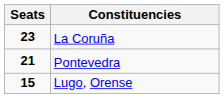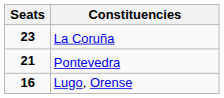 <table class="wikitable" style="text-align:left;">
 <tr>
 <th width="50">Seats</th>
 <th width="200">Constituencies</th>
 </tr>
 <tr>
 <td align="center"><strong>23</strong></td>
 <td><a href='#'>La Coruña</a><sup></sup></td>
 </tr>
 <tr>
 <td align="center"><strong>21</strong></td>
 <td><a href='#'>Pontevedra</a><sup></sup></td>
 </tr>
 <tr>
-<td align="center"><strong>15</strong></td>
+<td align="center"><strong>16</strong></td>
 <td><a href='#'>Lugo</a>, <a href='#'>Orense</a></td>
 </tr>
 </table>
